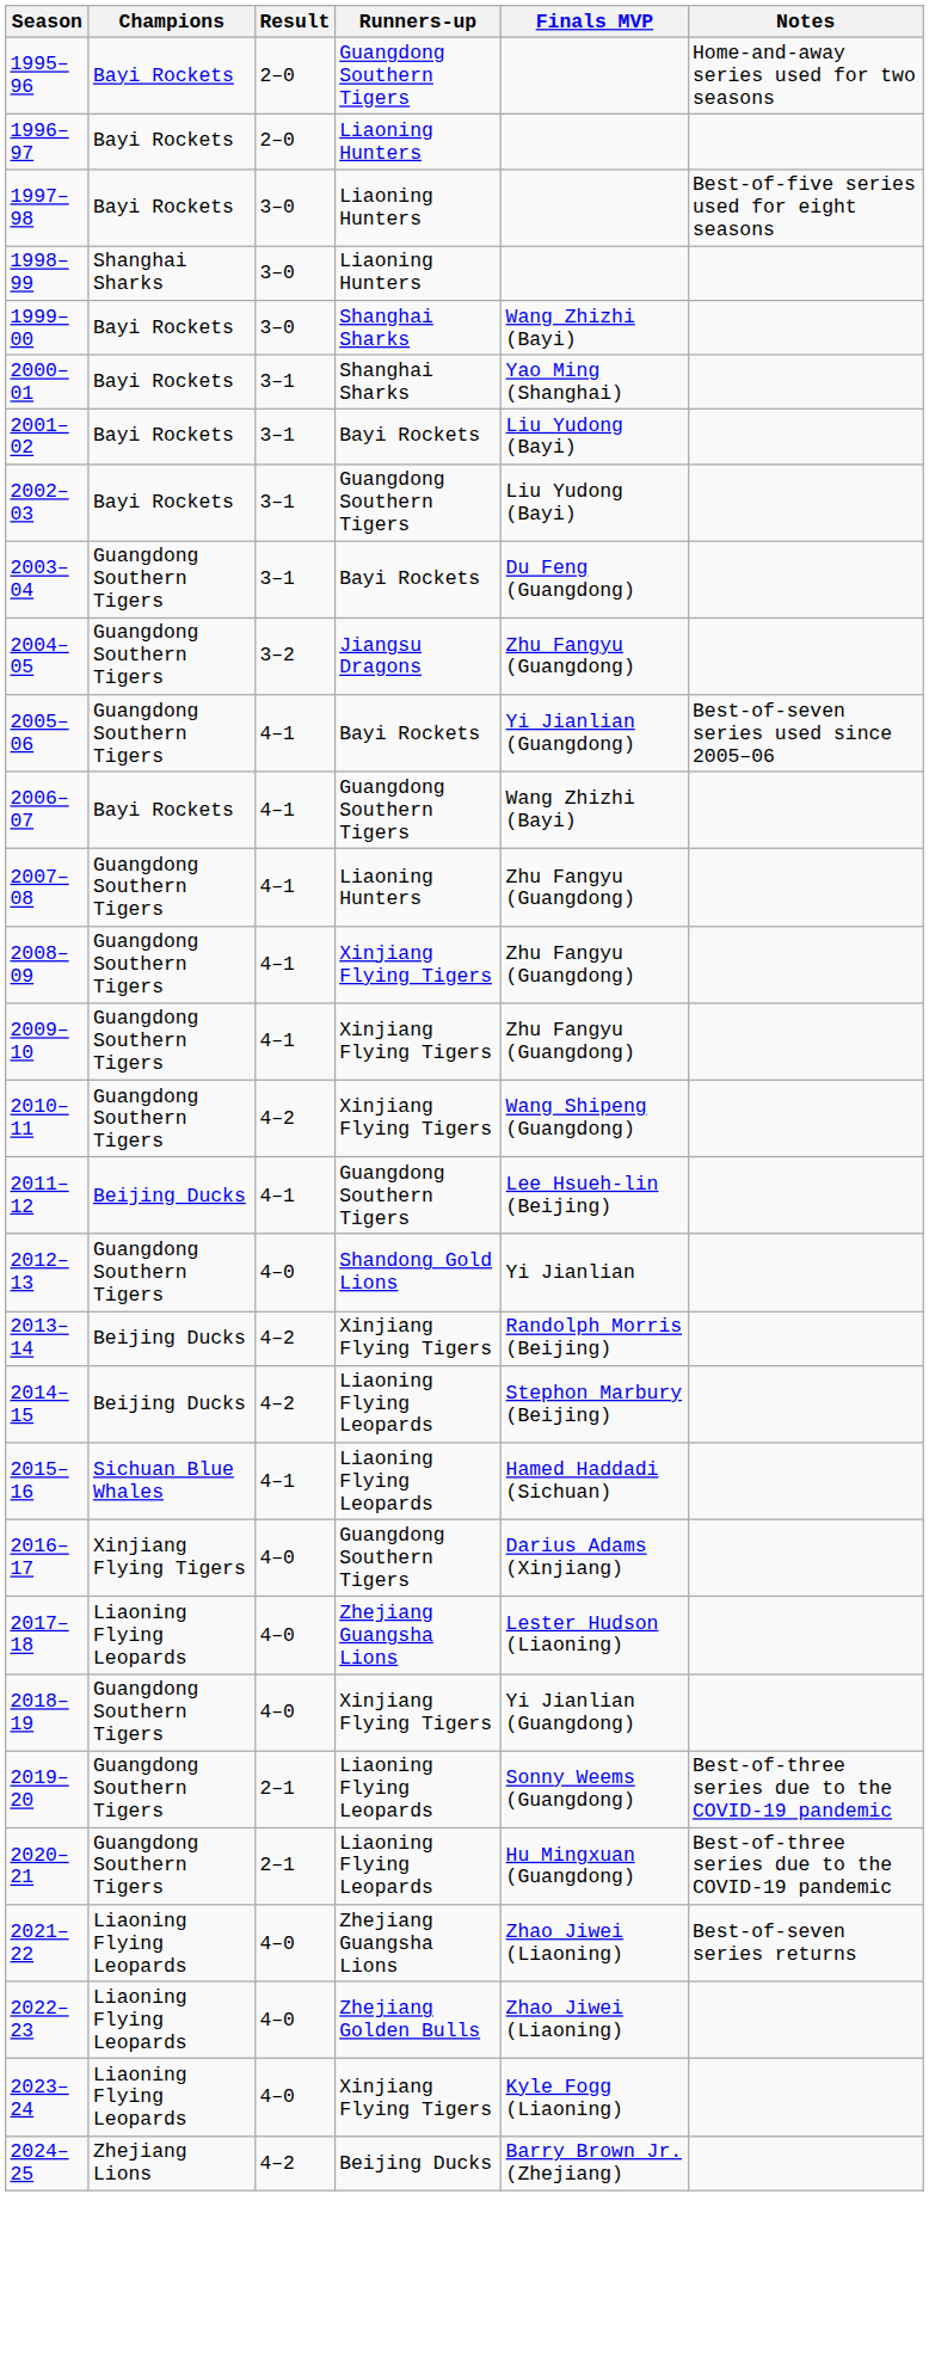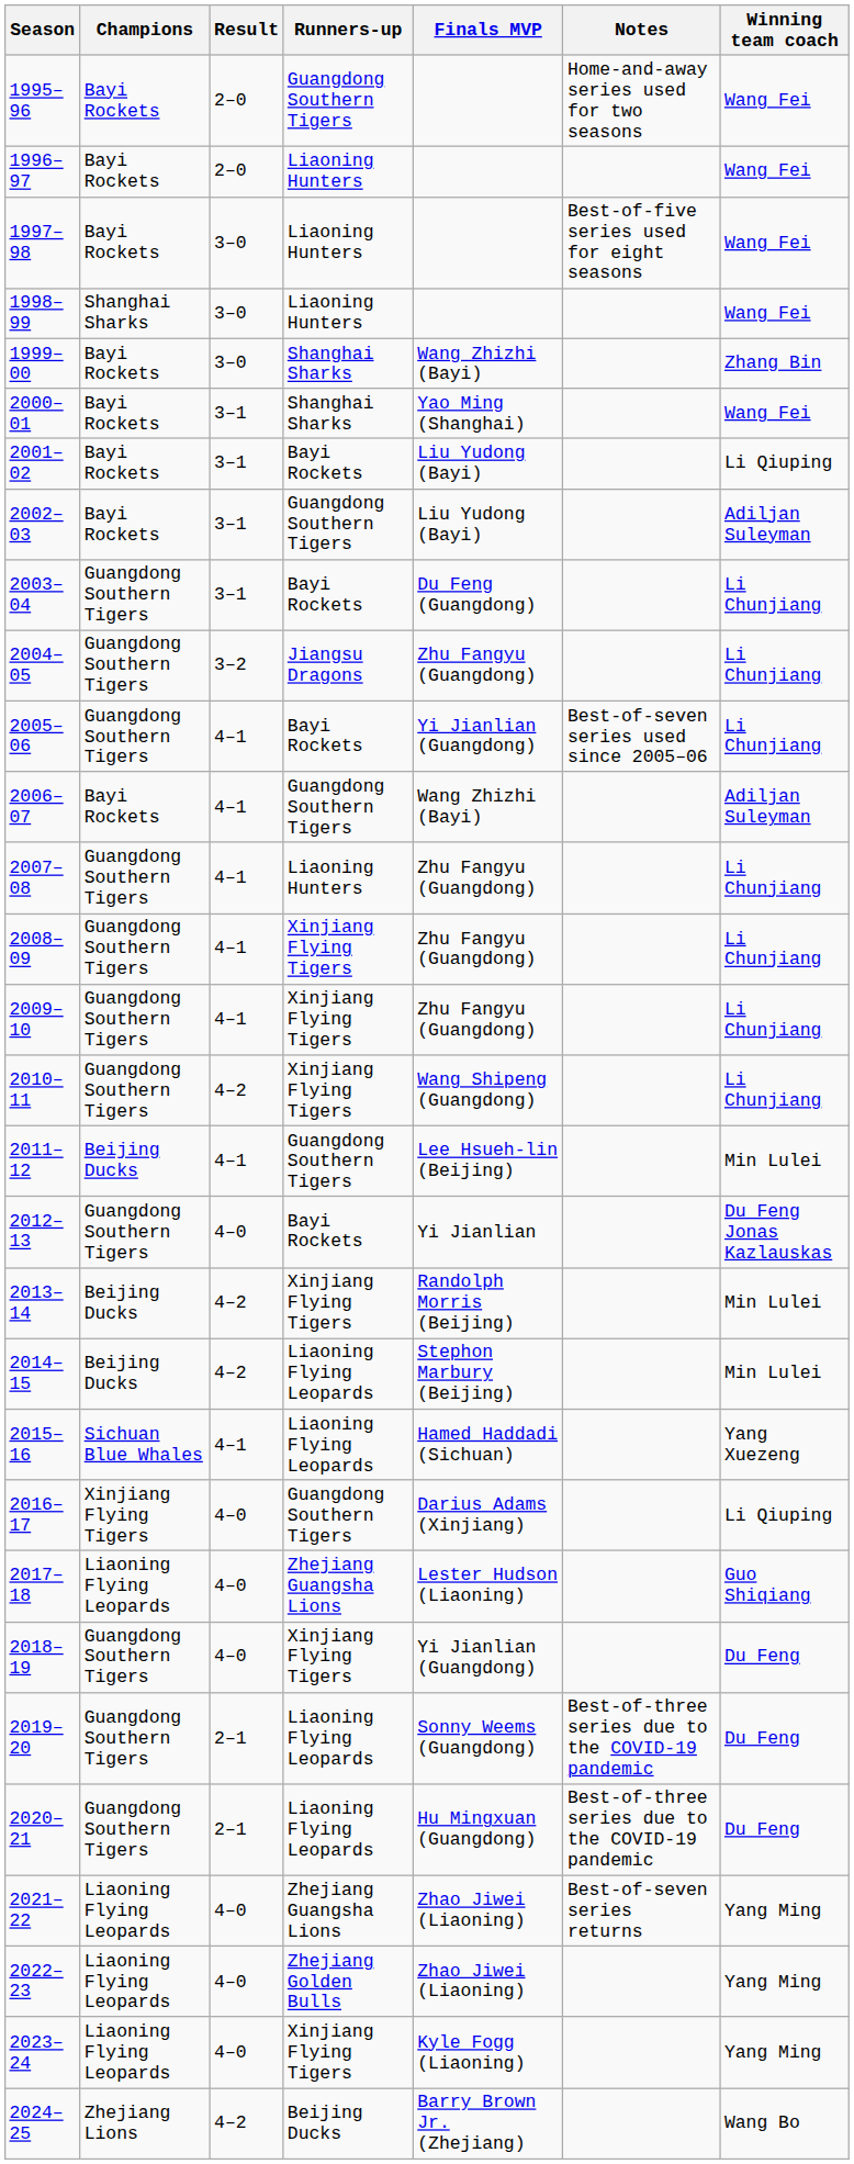 <table class="wikitable">
 <tr>
 <th>Season</th>
 <th>Champions</th>
 <th>Result</th>
 <th>Runners-up</th>
 <th><a href='#'>Finals MVP</a></th>
 <th>Notes</th>
+<th>Winning team coach</th>
 </tr>
 <tr>
 <td><a href='#'>1995–96</a></td>
 <td><a href='#'>Bayi Rockets</a></td>
 <td>2–0</td>
 <td><a href='#'>Guangdong Southern Tigers</a></td>
 <td></td>
 <td>Home-and-away series used for two seasons</td>
+<td><a href='#'>Wang Fei</a></td>
 </tr>
 <tr>
 <td><a href='#'>1996–97</a></td>
 <td>Bayi Rockets</td>
 <td>2–0</td>
 <td><a href='#'>Liaoning Hunters</a></td>
 <td></td>
 <td></td>
+<td><a href='#'>Wang Fei</a></td>
 </tr>
 <tr>
 <td><a href='#'>1997–98</a></td>
 <td>Bayi Rockets</td>
 <td>3–0</td>
 <td>Liaoning Hunters</td>
 <td></td>
 <td>Best-of-five series used for eight seasons</td>
+<td><a href='#'>Wang Fei</a></td>
 </tr>
 <tr>
 <td><a href='#'>1998–99</a></td>
 <td>Shanghai Sharks</td>
 <td>3–0</td>
 <td>Liaoning Hunters</td>
 <td></td>
 <td></td>
+<td><a href='#'>Wang Fei</a></td>
 </tr>
 <tr>
 <td><a href='#'>1999–00</a></td>
 <td>Bayi Rockets</td>
 <td>3–0</td>
 <td><a href='#'>Shanghai Sharks</a></td>
 <td><a href='#'>Wang Zhizhi</a> (Bayi)</td>
 <td></td>
+<td><a href='#'>Zhang Bin</a></td>
 </tr>
 <tr>
 <td><a href='#'>2000–01</a></td>
 <td>Bayi Rockets</td>
 <td>3–1</td>
 <td>Shanghai Sharks</td>
 <td><a href='#'>Yao Ming</a> (Shanghai)</td>
 <td></td>
+<td><a href='#'>Wang Fei</a></td>
 </tr>
 <tr>
 <td><a href='#'>2001–02</a></td>
 <td>Bayi Rockets</td>
 <td>3–1</td>
 <td>Bayi Rockets</td>
 <td><a href='#'>Liu Yudong</a> (Bayi)</td>
 <td></td>
+<td>Li Qiuping</td>
 </tr>
 <tr>
 <td><a href='#'>2002–03</a></td>
 <td>Bayi Rockets</td>
 <td>3–1</td>
 <td>Guangdong Southern Tigers</td>
 <td>Liu Yudong (Bayi)</td>
 <td></td>
+<td><a href='#'>Adiljan Suleyman</a></td>
 </tr>
 <tr>
 <td><a href='#'>2003–04</a></td>
 <td>Guangdong Southern Tigers</td>
 <td>3–1</td>
 <td>Bayi Rockets</td>
 <td><a href='#'>Du Feng</a> (Guangdong)</td>
 <td></td>
+<td><a href='#'>Li Chunjiang</a></td>
 </tr>
 <tr>
 <td><a href='#'>2004–05</a></td>
 <td>Guangdong Southern Tigers</td>
 <td>3–2</td>
 <td><a href='#'>Jiangsu Dragons</a></td>
 <td><a href='#'>Zhu Fangyu</a> (Guangdong)</td>
 <td></td>
+<td><a href='#'>Li Chunjiang</a></td>
 </tr>
 <tr>
 <td><a href='#'>2005–06</a></td>
 <td>Guangdong Southern Tigers</td>
 <td>4–1</td>
 <td>Bayi Rockets</td>
 <td><a href='#'>Yi Jianlian</a> (Guangdong)</td>
 <td>Best-of-seven series used since 2005–06</td>
+<td><a href='#'>Li Chunjiang</a></td>
 </tr>
 <tr>
 <td><a href='#'>2006–07</a></td>
 <td>Bayi Rockets</td>
 <td>4–1</td>
 <td>Guangdong Southern Tigers</td>
 <td>Wang Zhizhi (Bayi)</td>
 <td></td>
+<td><a href='#'>Adiljan Suleyman</a></td>
 </tr>
 <tr>
 <td><a href='#'>2007–08</a></td>
 <td>Guangdong Southern Tigers</td>
 <td>4–1</td>
 <td>Liaoning Hunters</td>
 <td>Zhu Fangyu (Guangdong)</td>
 <td></td>
+<td><a href='#'>Li Chunjiang</a></td>
 </tr>
 <tr>
 <td><a href='#'>2008–09</a></td>
 <td>Guangdong Southern Tigers</td>
 <td>4–1</td>
 <td><a href='#'>Xinjiang Flying Tigers</a></td>
 <td>Zhu Fangyu (Guangdong)</td>
 <td></td>
+<td><a href='#'>Li Chunjiang</a></td>
 </tr>
 <tr>
 <td><a href='#'>2009–10</a></td>
 <td>Guangdong Southern Tigers</td>
 <td>4–1</td>
 <td>Xinjiang Flying Tigers</td>
 <td>Zhu Fangyu (Guangdong)</td>
 <td></td>
+<td><a href='#'>Li Chunjiang</a></td>
 </tr>
 <tr>
 <td><a href='#'>2010–11</a></td>
 <td>Guangdong Southern Tigers</td>
 <td>4–2</td>
 <td>Xinjiang Flying Tigers</td>
 <td><a href='#'>Wang Shipeng</a> (Guangdong)</td>
 <td></td>
+<td><a href='#'>Li Chunjiang</a></td>
 </tr>
 <tr>
 <td><a href='#'>2011–12</a></td>
 <td><a href='#'>Beijing Ducks</a></td>
 <td>4–1</td>
 <td>Guangdong Southern Tigers</td>
 <td><a href='#'>Lee Hsueh-lin</a> (Beijing)</td>
 <td></td>
+<td>Min Lulei</td>
 </tr>
 <tr>
 <td><a href='#'>2012–13</a></td>
 <td>Guangdong Southern Tigers</td>
 <td>4–0</td>
-<td><a href='#'>Shandong Gold Lions</a></td>
+<td>Bayi Rockets</td>
 <td>Yi Jianlian</td>
 <td></td>
+<td><a href='#'>Du Feng</a><br><a href='#'>Jonas Kazlauskas</a></td>
 </tr>
 <tr>
 <td><a href='#'>2013–14</a></td>
 <td>Beijing Ducks</td>
 <td>4–2</td>
 <td>Xinjiang Flying Tigers</td>
 <td><a href='#'>Randolph Morris</a> (Beijing)</td>
 <td></td>
+<td>Min Lulei</td>
 </tr>
 <tr>
 <td><a href='#'>2014–15</a></td>
 <td>Beijing Ducks</td>
 <td>4–2</td>
 <td>Liaoning Flying Leopards</td>
 <td><a href='#'>Stephon Marbury</a> (Beijing)</td>
 <td></td>
+<td>Min Lulei</td>
 </tr>
 <tr>
 <td><a href='#'>2015–16</a></td>
 <td><a href='#'>Sichuan Blue Whales</a></td>
 <td>4–1</td>
 <td>Liaoning Flying Leopards</td>
 <td><a href='#'>Hamed Haddadi</a> (Sichuan)</td>
 <td></td>
+<td>Yang Xuezeng</td>
 </tr>
 <tr>
 <td><a href='#'>2016–17</a></td>
 <td>Xinjiang Flying Tigers</td>
 <td>4–0</td>
 <td>Guangdong Southern Tigers</td>
 <td><a href='#'>Darius Adams</a> (Xinjiang)</td>
 <td></td>
+<td>Li Qiuping</td>
 </tr>
 <tr>
 <td><a href='#'>2017–18</a></td>
 <td>Liaoning Flying Leopards</td>
 <td>4–0</td>
 <td><a href='#'>Zhejiang Guangsha Lions</a></td>
 <td><a href='#'>Lester Hudson</a> (Liaoning)</td>
 <td></td>
+<td><a href='#'>Guo Shiqiang</a></td>
 </tr>
 <tr>
 <td><a href='#'>2018–19</a></td>
 <td>Guangdong Southern Tigers</td>
 <td>4–0</td>
 <td>Xinjiang Flying Tigers</td>
 <td>Yi Jianlian (Guangdong)</td>
 <td></td>
+<td><a href='#'>Du Feng</a></td>
 </tr>
 <tr>
 <td><a href='#'>2019–20</a></td>
 <td>Guangdong Southern Tigers</td>
 <td>2–1</td>
 <td>Liaoning Flying Leopards</td>
 <td><a href='#'>Sonny Weems</a> (Guangdong)</td>
 <td>Best-of-three series due to the <a href='#'>COVID-19 pandemic</a></td>
+<td><a href='#'>Du Feng</a></td>
 </tr>
 <tr>
 <td><a href='#'>2020–21</a></td>
 <td>Guangdong Southern Tigers</td>
 <td>2–1</td>
 <td>Liaoning Flying Leopards</td>
 <td><a href='#'>Hu Mingxuan</a> (Guangdong)</td>
 <td>Best-of-three series due to the COVID-19 pandemic</td>
+<td><a href='#'>Du Feng</a></td>
 </tr>
 <tr>
 <td><a href='#'>2021–22</a></td>
 <td>Liaoning Flying Leopards</td>
 <td>4–0</td>
 <td>Zhejiang Guangsha Lions</td>
 <td><a href='#'>Zhao Jiwei</a> (Liaoning)</td>
 <td>Best-of-seven series returns</td>
+<td>Yang Ming</td>
 </tr>
 <tr>
 <td><a href='#'>2022–23</a></td>
 <td>Liaoning Flying Leopards</td>
 <td>4–0</td>
 <td><a href='#'>Zhejiang Golden Bulls</a></td>
 <td><a href='#'>Zhao Jiwei</a> (Liaoning)</td>
 <td></td>
+<td>Yang Ming</td>
 </tr>
 <tr>
 <td><a href='#'>2023–24</a></td>
 <td>Liaoning Flying Leopards</td>
 <td>4–0</td>
 <td>Xinjiang Flying Tigers</td>
 <td><a href='#'>Kyle Fogg</a> (Liaoning)</td>
 <td></td>
+<td>Yang Ming</td>
 </tr>
 <tr>
 <td><a href='#'>2024–25</a></td>
 <td>Zhejiang Lions</td>
 <td>4–2</td>
 <td>Beijing Ducks</td>
 <td><a href='#'>Barry Brown Jr.</a> (Zhejiang)</td>
 <td></td>
+<td>Wang Bo</td>
 </tr>
 </table>
